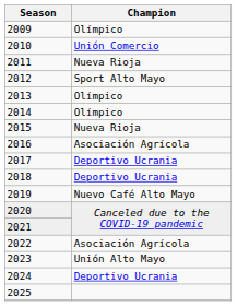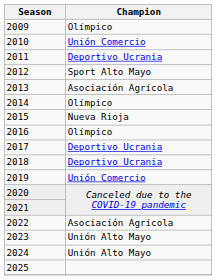 <table class="wikitable sortable">
 <tr>
 <th width=80px>Season</th>
 <th width=200px>Champion</th>
 </tr>
 <tr>
 <td>2009</td>
 <td>Olímpico</td>
 </tr>
 <tr>
 <td>2010</td>
 <td><a href='#'>Unión Comercio</a></td>
 </tr>
 <tr>
 <td>2011</td>
-<td>Nueva Rioja</td>
+<td><a href='#'>Deportivo Ucrania</a></td>
 </tr>
 <tr>
 <td>2012</td>
 <td>Sport Alto Mayo</td>
 </tr>
 <tr>
 <td>2013</td>
-<td>Olímpico</td>
+<td>Asociación Agrícola</td>
 </tr>
 <tr>
 <td>2014</td>
 <td>Olímpico</td>
 </tr>
 <tr>
 <td>2015</td>
 <td>Nueva Rioja</td>
 </tr>
 <tr>
 <td>2016</td>
-<td>Asociación Agrícola</td>
+<td>Olímpico</td>
 </tr>
 <tr>
 <td>2017</td>
 <td><a href='#'>Deportivo Ucrania</a></td>
 </tr>
 <tr>
 <td>2018</td>
 <td><a href='#'>Deportivo Ucrania</a></td>
 </tr>
 <tr>
 <td>2019</td>
-<td>Nuevo Café Alto Mayo</td>
+<td><a href='#'>Unión Comercio</a></td>
 </tr>
 <tr bgcolor=#efefef>
 <td>2020</td>
 <td rowspan=2 colspan="1" align=center><em>Canceled due to the <a href='#'>COVID-19 pandemic</a></em></td>
 </tr>
 <tr bgcolor=#efefef>
 <td>2021</td>
 </tr>
 <tr>
 <td>2022</td>
 <td>Asociación Agrícola</td>
 </tr>
 <tr>
 <td>2023</td>
 <td>Unión Alto Mayo</td>
 </tr>
 <tr>
 <td>2024</td>
-<td><a href='#'>Deportivo Ucrania</a></td>
+<td>Unión Alto Mayo</td>
 </tr>
 <tr>
 <td>2025</td>
 <td></td>
 </tr>
 <tr>
 </tr>
 </table>
